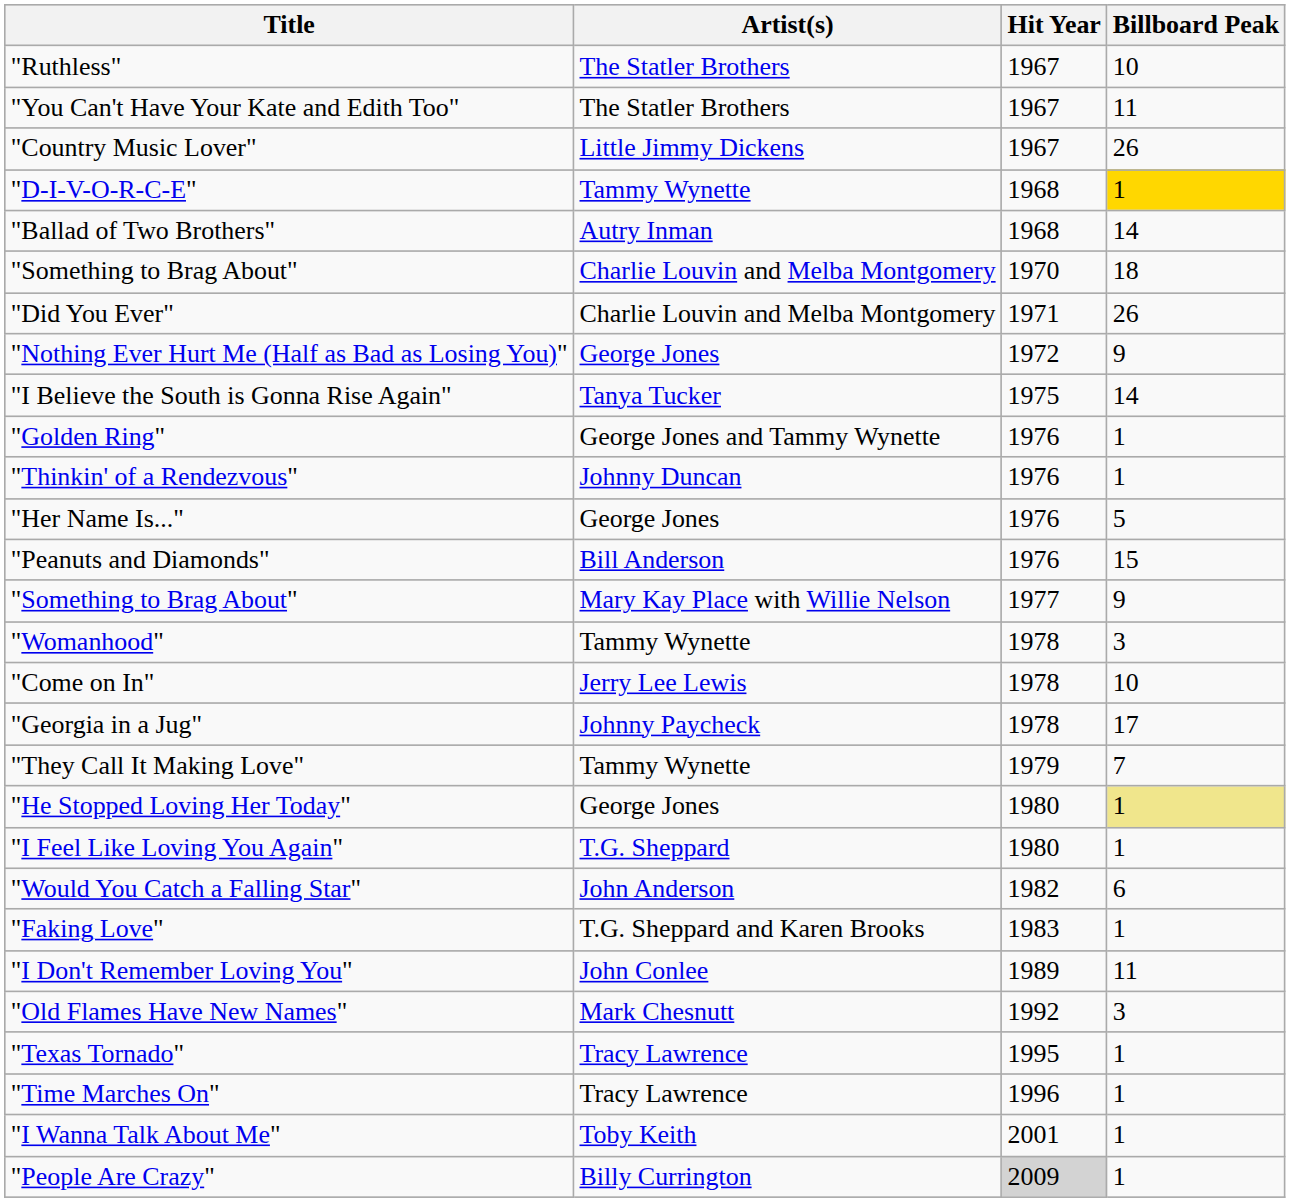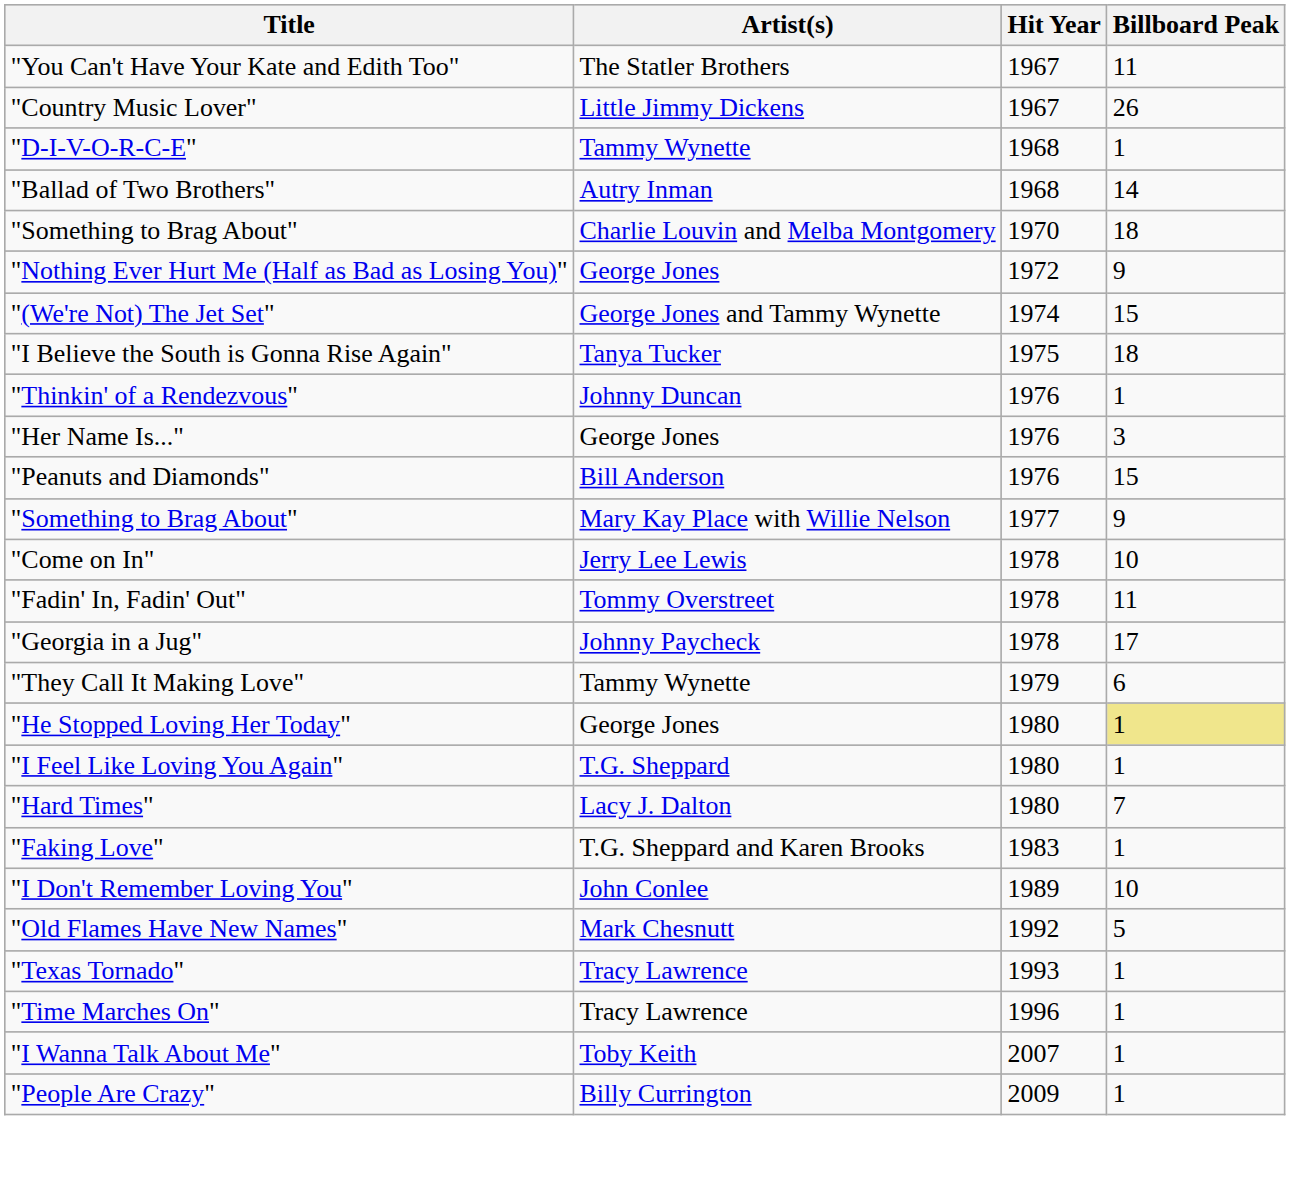 <table class="wikitable">
 <tr>
 <th>Title</th>
 <th>Artist(s)</th>
 <th>Hit Year</th>
 <th>Billboard Peak</th>
-</tr>
-<tr>
-<td>"Ruthless"</td>
-<td><a href='#'>The Statler Brothers</a></td>
-<td>1967</td>
-<td>10</td>
 </tr>
 <tr>
 <td>"You Can't Have Your Kate and Edith Too"</td>
 <td>The Statler Brothers</td>
 <td>1967</td>
 <td>11</td>
 </tr>
 <tr>
 <td>"Country Music Lover"</td>
 <td><a href='#'>Little Jimmy Dickens</a></td>
 <td>1967</td>
 <td>26</td>
 </tr>
 <tr>
 <td>"<a href='#'>D-I-V-O-R-C-E</a>"</td>
 <td><a href='#'>Tammy Wynette</a></td>
 <td>1968</td>
-<td style="background: gold;">1</td>
+<td>1</td>
 </tr>
 <tr>
 <td>"Ballad of Two Brothers"</td>
 <td><a href='#'>Autry Inman</a></td>
 <td>1968</td>
 <td>14</td>
 </tr>
 <tr>
 <td>"Something to Brag About"</td>
 <td><a href='#'>Charlie Louvin</a> and <a href='#'>Melba Montgomery</a></td>
 <td>1970</td>
 <td>18</td>
 </tr>
 <tr>
-<td>"Did You Ever"</td>
-<td>Charlie Louvin and Melba Montgomery</td>
-<td>1971</td>
-<td>26</td>
-</tr>
-<tr>
 <td>"<a href='#'>Nothing Ever Hurt Me (Half as Bad as Losing You)</a>"</td>
 <td><a href='#'>George Jones</a></td>
 <td>1972</td>
 <td>9</td>
 </tr>
 <tr>
+<td>"<a href='#'>(We're Not) The Jet Set</a>"</td>
+<td><a href='#'>George Jones</a> and Tammy Wynette</td>
+<td>1974</td>
+<td>15</td>
+</tr>
+<tr>
 <td>"I Believe the South is Gonna Rise Again"</td>
 <td><a href='#'>Tanya Tucker</a></td>
 <td>1975</td>
-<td>14</td>
-</tr>
-<tr>
-<td>"<a href='#'>Golden Ring</a>"</td>
-<td>George Jones and Tammy Wynette</td>
-<td>1976</td>
-<td>1</td>
+<td>18</td>
 </tr>
 <tr>
 <td>"<a href='#'>Thinkin' of a Rendezvous</a>"</td>
 <td><a href='#'>Johnny Duncan</a></td>
 <td>1976</td>
 <td>1</td>
 </tr>
 <tr>
 <td>"Her Name Is..."</td>
 <td>George Jones</td>
 <td>1976</td>
-<td>5</td>
+<td>3</td>
 </tr>
 <tr>
 <td>"Peanuts and Diamonds"</td>
 <td><a href='#'>Bill Anderson</a></td>
 <td>1976</td>
 <td>15</td>
 </tr>
 <tr>
 <td>"<a href='#'>Something to Brag About</a>"</td>
 <td><a href='#'>Mary Kay Place</a> with <a href='#'>Willie Nelson</a></td>
 <td>1977</td>
 <td>9</td>
 </tr>
 <tr>
-<td>"<a href='#'>Womanhood</a>"</td>
-<td>Tammy Wynette</td>
-<td>1978</td>
-<td>3</td>
-</tr>
-<tr>
 <td>"Come on In"</td>
 <td><a href='#'>Jerry Lee Lewis</a></td>
 <td>1978</td>
 <td>10</td>
+</tr>
+<tr>
+<td>"Fadin' In, Fadin' Out"</td>
+<td><a href='#'>Tommy Overstreet</a></td>
+<td>1978</td>
+<td>11</td>
 </tr>
 <tr>
 <td>"Georgia in a Jug"</td>
 <td><a href='#'>Johnny Paycheck</a></td>
 <td>1978</td>
 <td>17</td>
 </tr>
 <tr>
 <td>"They Call It Making Love"</td>
 <td>Tammy Wynette</td>
 <td>1979</td>
-<td>7</td>
+<td>6</td>
 </tr>
 <tr>
 <td>"<a href='#'>He Stopped Loving Her Today</a>"</td>
 <td>George Jones</td>
 <td>1980</td>
 <td style="background: khaki;">1</td>
 </tr>
 <tr>
 <td>"<a href='#'>I Feel Like Loving You Again</a>"</td>
 <td><a href='#'>T.G. Sheppard</a></td>
 <td>1980</td>
 <td>1</td>
 </tr>
 <tr>
-<td>"<a href='#'>Would You Catch a Falling Star</a>"</td>
-<td><a href='#'>John Anderson</a></td>
-<td>1982</td>
-<td>6</td>
+<td>"<a href='#'>Hard Times</a>"</td>
+<td><a href='#'>Lacy J. Dalton</a></td>
+<td>1980</td>
+<td>7</td>
 </tr>
 <tr>
 <td>"<a href='#'>Faking Love</a>"</td>
 <td>T.G. Sheppard and Karen Brooks</td>
 <td>1983</td>
 <td>1</td>
 </tr>
 <tr>
 <td>"<a href='#'>I Don't Remember Loving You</a>"</td>
 <td><a href='#'>John Conlee</a></td>
 <td>1989</td>
-<td>11</td>
+<td>10</td>
 </tr>
 <tr>
 <td>"<a href='#'>Old Flames Have New Names</a>"</td>
 <td><a href='#'>Mark Chesnutt</a></td>
 <td>1992</td>
-<td>3</td>
+<td>5</td>
 </tr>
 <tr>
 <td>"<a href='#'>Texas Tornado</a>"</td>
 <td><a href='#'>Tracy Lawrence</a></td>
-<td>1995</td>
+<td>1993</td>
 <td>1</td>
 </tr>
 <tr>
 <td>"<a href='#'>Time Marches On</a>"</td>
 <td>Tracy Lawrence</td>
 <td>1996</td>
 <td>1</td>
 </tr>
 <tr>
 <td>"<a href='#'>I Wanna Talk About Me</a>"</td>
 <td><a href='#'>Toby Keith</a></td>
-<td>2001</td>
+<td>2007</td>
 <td>1</td>
 </tr>
 <tr>
 <td>"<a href='#'>People Are Crazy</a>"</td>
 <td><a href='#'>Billy Currington</a></td>
-<td style="background: lightgrey;">2009</td>
+<td>2009</td>
 <td>1</td>
 </tr>
 </table>
